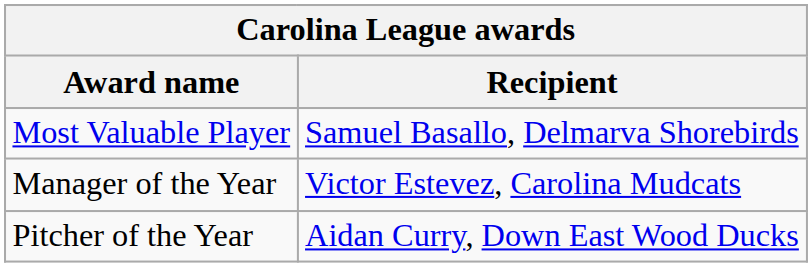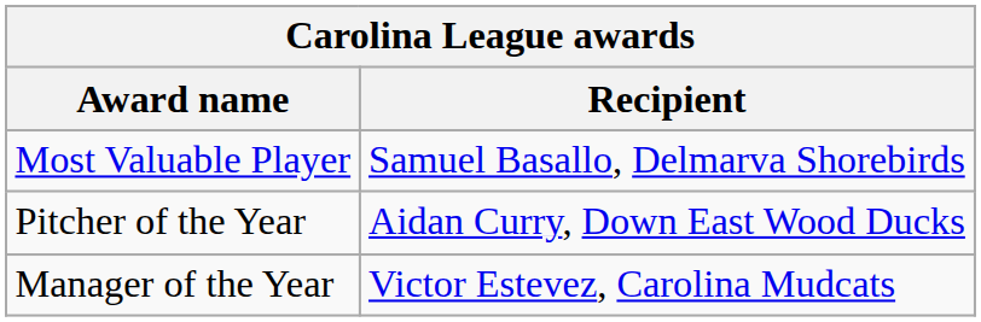 <table class="wikitable">
 <tr>
 <th colspan="2">Carolina League awards</th>
 </tr>
 <tr>
 <th>Award name</th>
 <th>Recipient</th>
 </tr>
 <tr>
 <td><a href='#'>Most Valuable Player</a></td>
 <td><a href='#'>Samuel Basallo</a>, <a href='#'>Delmarva Shorebirds</a></td>
 </tr>
 <tr>
+<td>Pitcher of the Year</td>
+<td><a href='#'>Aidan Curry</a>, <a href='#'>Down East Wood Ducks</a></td>
+</tr>
+<tr>
 <td>Manager of the Year</td>
 <td><a href='#'>Victor Estevez</a>, <a href='#'>Carolina Mudcats</a></td>
 </tr>
-<tr>
-<td>Pitcher of the Year</td>
-<td><a href='#'>Aidan Curry</a>, <a href='#'>Down East Wood Ducks</a></td>
-</tr>
 </table>
